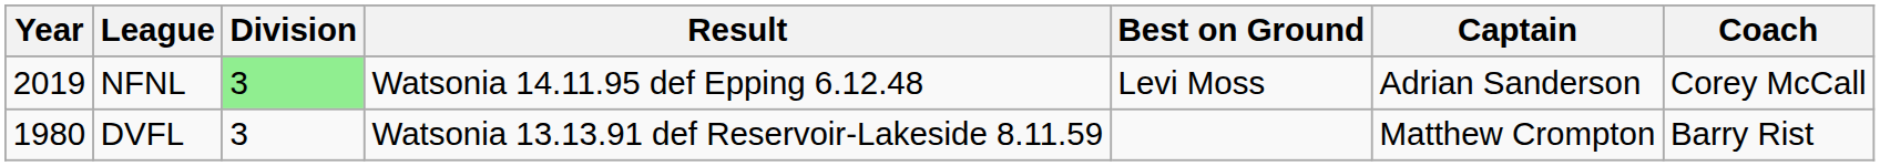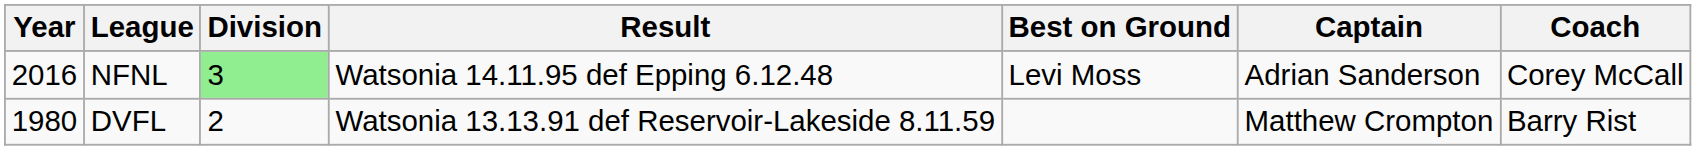 <table class="wikitable">
 <tr>
 <th>Year</th>
 <th>League</th>
 <th>Division</th>
 <th>Result</th>
 <th>Best on Ground</th>
 <th>Captain</th>
 <th>Coach</th>
 </tr>
 <tr>
-<td>2019</td>
+<td>2016</td>
 <td>NFNL</td>
 <td style="background: lightgreen;">3</td>
 <td>Watsonia 14.11.95 def Epping 6.12.48</td>
 <td>Levi Moss</td>
 <td>Adrian Sanderson</td>
 <td>Corey McCall</td>
 </tr>
 <tr>
 <td>1980</td>
 <td>DVFL</td>
-<td>3</td>
+<td>2</td>
 <td>Watsonia 13.13.91 def Reservoir-Lakeside 8.11.59</td>
 <td></td>
 <td>Matthew Crompton</td>
 <td>Barry Rist</td>
 </tr>
 </table>
